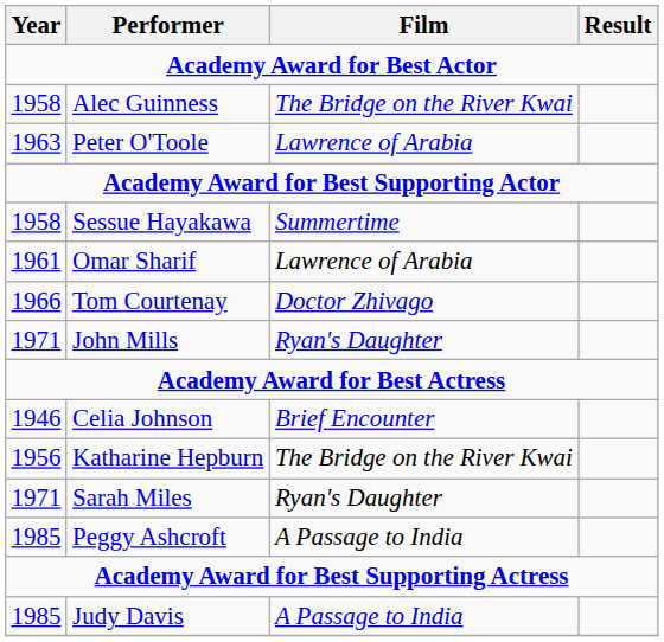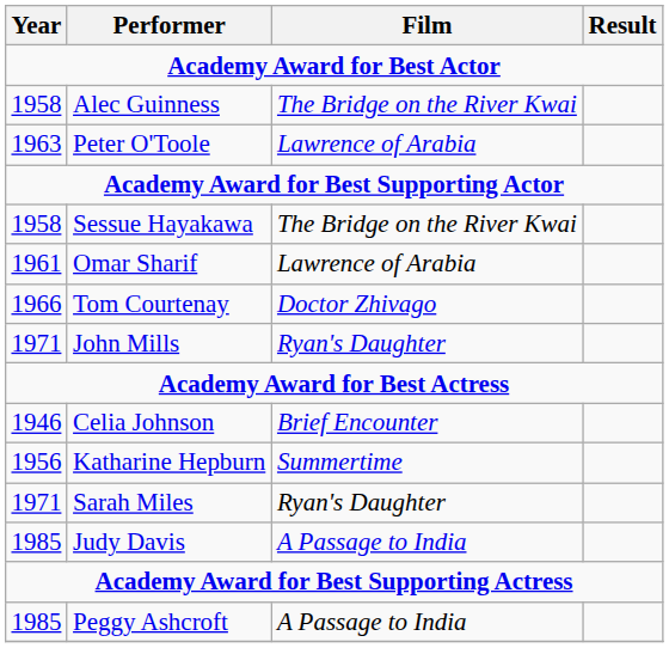 <table class="wikitable">
 <tr>
 <th>Year</th>
 <th>Performer</th>
 <th>Film</th>
 <th>Result</th>
 </tr>
 <tr>
 <td colspan="4" style="text-align:center;"><strong><a href='#'>Academy Award for Best Actor</a></strong></td>
 </tr>
 <tr>
 <td><a href='#'>1958</a></td>
 <td><a href='#'>Alec Guinness</a></td>
 <td><em><a href='#'>The Bridge on the River Kwai</a></em></td>
 <td></td>
 </tr>
 <tr>
 <td><a href='#'>1963</a></td>
 <td><a href='#'>Peter O'Toole</a></td>
 <td><em><a href='#'>Lawrence of Arabia</a></em></td>
 <td></td>
 </tr>
 <tr>
 <td colspan="4" style="text-align:center;"><strong><a href='#'>Academy Award for Best Supporting Actor</a></strong></td>
 </tr>
 <tr>
 <td><a href='#'>1958</a></td>
 <td><a href='#'>Sessue Hayakawa</a></td>
-<td><em><a href='#'>Summertime</a></em></td>
+<td><em>The Bridge on the River Kwai</em></td>
 <td></td>
 </tr>
 <tr>
 <td><a href='#'>1961</a></td>
 <td><a href='#'>Omar Sharif</a></td>
 <td><em>Lawrence of Arabia</em></td>
 <td></td>
 </tr>
 <tr>
 <td><a href='#'>1966</a></td>
 <td><a href='#'>Tom Courtenay</a></td>
 <td><em><a href='#'>Doctor Zhivago</a></em></td>
 <td></td>
 </tr>
 <tr>
 <td><a href='#'>1971</a></td>
 <td><a href='#'>John Mills</a></td>
 <td><em><a href='#'>Ryan's Daughter</a></em></td>
 <td></td>
 </tr>
 <tr>
 <td colspan="4" style="text-align:center;"><strong><a href='#'>Academy Award for Best Actress</a></strong></td>
 </tr>
 <tr>
 <td><a href='#'>1946</a></td>
 <td><a href='#'>Celia Johnson</a></td>
 <td><em><a href='#'>Brief Encounter</a></em></td>
 <td></td>
 </tr>
 <tr>
 <td><a href='#'>1956</a></td>
 <td><a href='#'>Katharine Hepburn</a></td>
-<td><em>The Bridge on the River Kwai</em></td>
+<td><em><a href='#'>Summertime</a></em></td>
 <td></td>
 </tr>
 <tr>
 <td><a href='#'>1971</a></td>
 <td><a href='#'>Sarah Miles</a></td>
 <td><em>Ryan's Daughter</em></td>
 <td></td>
 </tr>
 <tr>
 <td><a href='#'>1985</a></td>
-<td><a href='#'>Peggy Ashcroft</a></td>
-<td><em>A Passage to India</em></td>
+<td><a href='#'>Judy Davis</a></td>
+<td><em><a href='#'>A Passage to India</a></em></td>
 <td></td>
 </tr>
 <tr>
 <td colspan="4" style="text-align:center;"><strong><a href='#'>Academy Award for Best Supporting Actress</a></strong></td>
 </tr>
 <tr>
 <td><a href='#'>1985</a></td>
-<td><a href='#'>Judy Davis</a></td>
-<td><em><a href='#'>A Passage to India</a></em></td>
+<td><a href='#'>Peggy Ashcroft</a></td>
+<td><em>A Passage to India</em></td>
 <td></td>
 </tr>
 <tr>
 </tr>
 </table>
